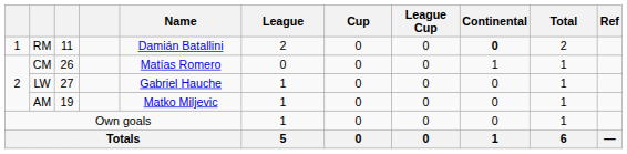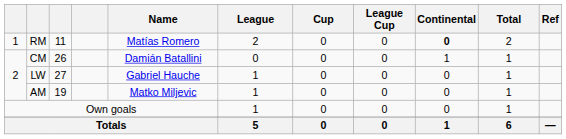 <table class="wikitable sortable" style="font-size: 95%; text-align: center;">
 <tr>
 <th style="width:25px; background:#; color:;"></th>
 <th style="width:25px; background:#; color:;"></th>
 <th style="width:25px; background:#; color:;"></th>
 <th style="width:45px; background:#; color:;"></th>
 <th style="width:150px; background:#; color:;">Name</th>
 <th style="width:100px; background:#; color:;">League</th>
 <th style="width:80px; background:#; color:;">Cup</th>
 <th style="width:80px; background:#; color:;">League Cup</th>
 <th style="width:80px; background:#; color:;">Continental</th>
 <th style="width:80px; background:#; color:;"><strong>Total</strong></th>
 <th style="width:10px; background:#; color:;"><strong>Ref</strong></th>
 </tr>
 <tr>
 <td>1</td>
 <td>RM</td>
 <td>11</td>
 <td></td>
-<td data-sort-value="Batallini, Damián"><a href='#'>Damián Batallini</a></td>
+<td data-sort-value="Romero, Matías"><a href='#'>Matías Romero</a></td>
 <td>2</td>
 <td>0</td>
 <td>0</td>
 <td><strong>0</strong></td>
 <td>2</td>
 <td></td>
 </tr>
 <tr>
 <td rowspan=3>2</td>
 <td>CM</td>
 <td>26</td>
 <td></td>
-<td data-sort-value="Romero, Matías"><a href='#'>Matías Romero</a></td>
+<td data-sort-value="Batallini, Damián"><a href='#'>Damián Batallini</a></td>
 <td>0</td>
 <td>0</td>
 <td>0</td>
 <td>1</td>
 <td>1</td>
 <td></td>
 </tr>
 <tr>
 <td>LW</td>
 <td>27</td>
 <td></td>
 <td data-sort-value="Hauche, Gabriel"><a href='#'>Gabriel Hauche</a></td>
 <td>1</td>
 <td>0</td>
 <td>0</td>
 <td>0</td>
 <td>1</td>
 <td></td>
 </tr>
 <tr>
 <td>AM</td>
 <td>19</td>
 <td> </td>
 <td data-sort-value="Miljevic, Matko"><a href='#'>Matko Miljevic</a></td>
 <td>1</td>
 <td>0</td>
 <td>0</td>
 <td>0</td>
 <td>1</td>
 <td></td>
 </tr>
 <tr>
 <td colspan="5">Own goals</td>
 <td>1</td>
 <td>0</td>
 <td>0</td>
 <td>0</td>
 <td>1</td>
 <td></td>
 </tr>
 <tr>
 </tr>
 <tr class="sortbottom">
 </tr>
 <tr class="sortbottom">
 <th colspan=5><strong>Totals</strong></th>
 <th><strong>5</strong></th>
 <th><strong>0</strong></th>
 <th><strong>0</strong></th>
 <th><strong>1</strong></th>
 <th><strong>6</strong></th>
 <th><strong>—</strong></th>
 </tr>
 </table>
